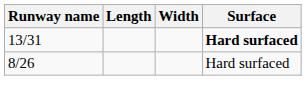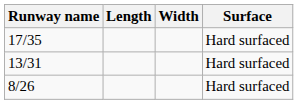 <table class="wikitable">
 <tr>
 <th>Runway name</th>
 <th>Length</th>
 <th>Width</th>
 <th>Surface</th>
 </tr>
 <tr>
+<td>17/35</td>
+<td></td>
+<td></td>
+<td>Hard surfaced</td>
+</tr>
+<tr>
 <td>13/31</td>
 <td></td>
 <td></td>
-<td><strong>Hard surfaced</strong></td>
+<td>Hard surfaced</td>
 </tr>
 <tr>
 <td>8/26</td>
 <td></td>
 <td></td>
 <td>Hard surfaced</td>
 </tr>
 </table>
